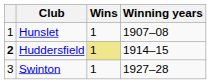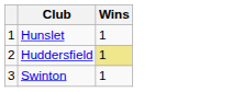 <table class="wikitable" style="text-align: left;">
 <tr>
 <th></th>
 <th>Club</th>
 <th>Wins</th>
-<th>Winning years</th>
 </tr>
 <tr>
 <td>1</td>
 <td align=left> <a href='#'>Hunslet</a></td>
 <td>1</td>
-<td>1907–08</td>
 </tr>
 <tr>
-<td><strong>2</strong></td>
+<td>2</td>
 <td align=left> <a href='#'>Huddersfield</a></td>
 <td style="background: khaki;">1</td>
-<td>1914–15</td>
 </tr>
 <tr>
 <td>3</td>
 <td align=left> <a href='#'>Swinton</a></td>
 <td>1</td>
-<td>1927–28</td>
 </tr>
 </table>
